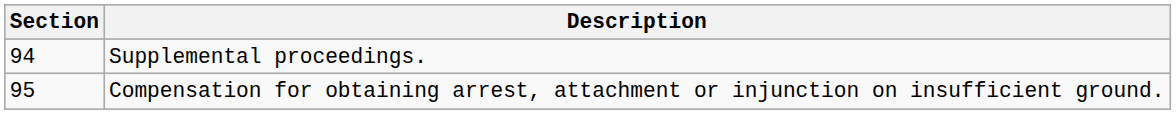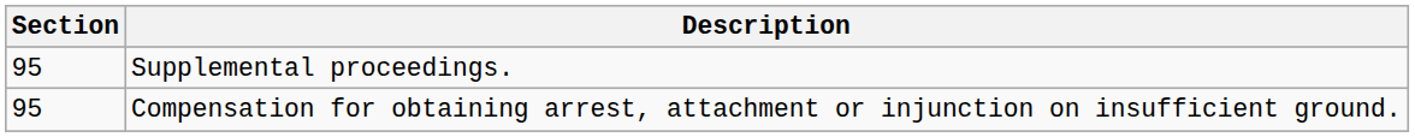 <table class="wikitable">
 <tr>
 <th>Section</th>
 <th>Description</th>
 </tr>
 <tr>
-<td>94</td>
+<td>95</td>
 <td>Supplemental proceedings.</td>
 </tr>
 <tr>
 <td>95</td>
 <td>Compensation for obtaining arrest, attachment or injunction on insufficient ground.</td>
 </tr>
 </table>
